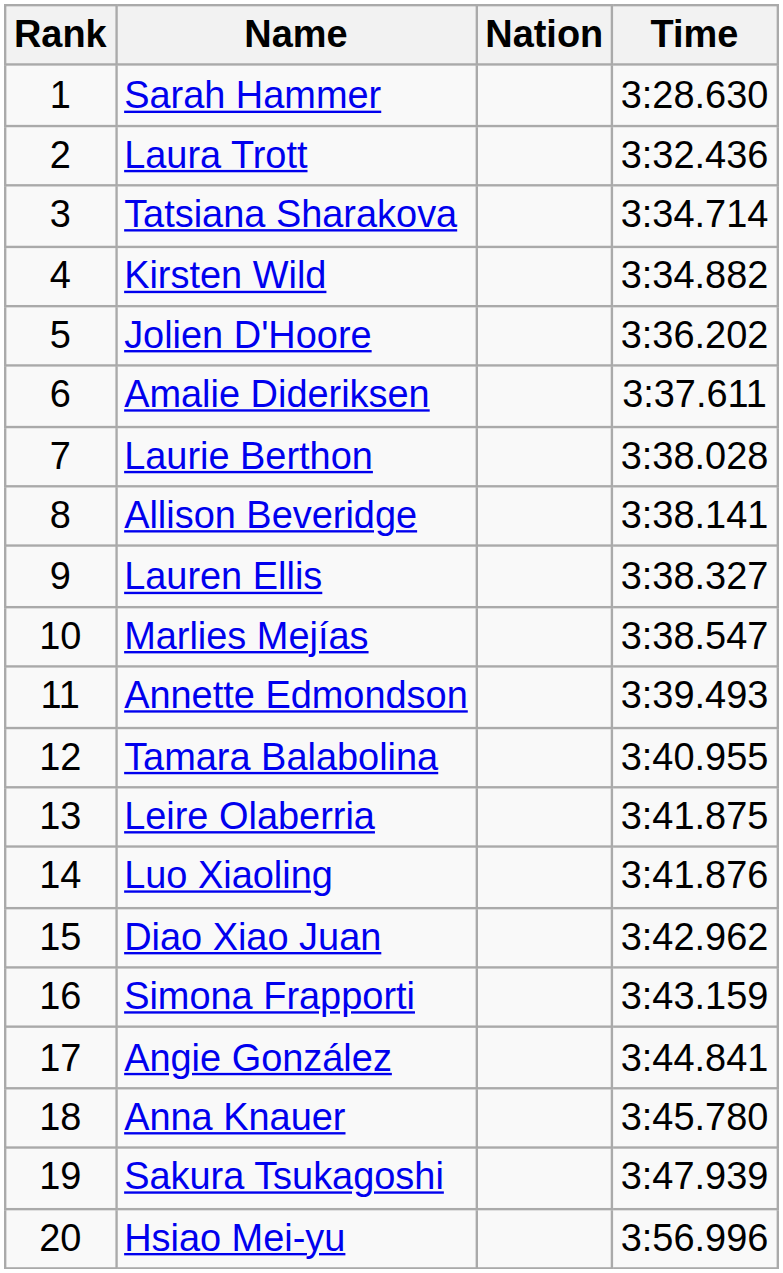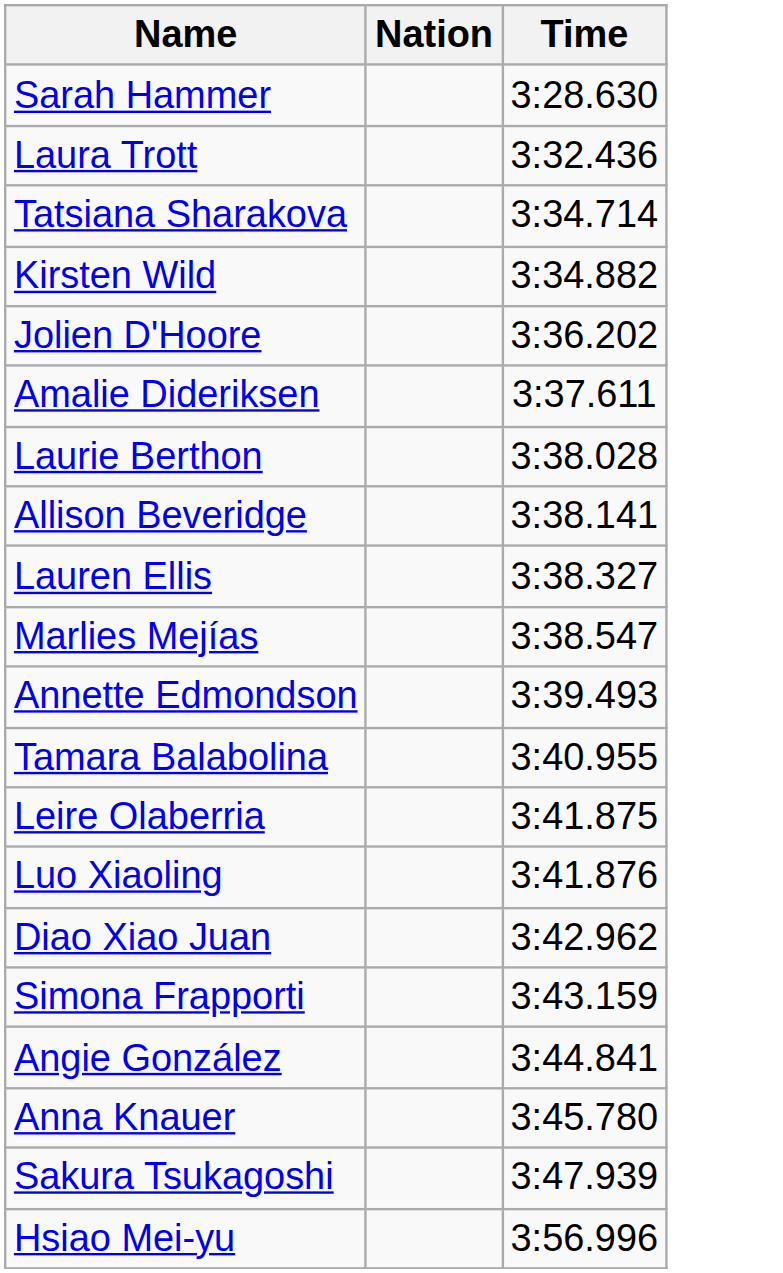 <table class="wikitable sortable" style="text-align:center">
 <tr>
-<th>Rank</th>
 <th>Name</th>
 <th>Nation</th>
 <th>Time</th>
 </tr>
 <tr>
-<td>1</td>
 <td align=left><a href='#'>Sarah Hammer</a></td>
 <td align=left></td>
 <td>3:28.630</td>
 </tr>
 <tr>
-<td>2</td>
 <td align=left><a href='#'>Laura Trott</a></td>
 <td align=left></td>
 <td>3:32.436</td>
 </tr>
 <tr>
-<td>3</td>
 <td align=left><a href='#'>Tatsiana Sharakova</a></td>
 <td align=left></td>
 <td>3:34.714</td>
 </tr>
 <tr>
-<td>4</td>
 <td align=left><a href='#'>Kirsten Wild</a></td>
 <td align=left></td>
 <td>3:34.882</td>
 </tr>
 <tr>
-<td>5</td>
 <td align=left><a href='#'>Jolien D'Hoore</a></td>
 <td align=left></td>
 <td>3:36.202</td>
 </tr>
 <tr>
-<td>6</td>
 <td align=left><a href='#'>Amalie Dideriksen</a></td>
 <td align=left></td>
 <td>3:37.611</td>
 </tr>
 <tr>
-<td>7</td>
 <td align=left><a href='#'>Laurie Berthon</a></td>
 <td align=left></td>
 <td>3:38.028</td>
 </tr>
 <tr>
-<td>8</td>
 <td align=left><a href='#'>Allison Beveridge</a></td>
 <td align=left></td>
 <td>3:38.141</td>
 </tr>
 <tr>
-<td>9</td>
 <td align=left><a href='#'>Lauren Ellis</a></td>
 <td align=left></td>
 <td>3:38.327</td>
 </tr>
 <tr>
-<td>10</td>
 <td align=left><a href='#'>Marlies Mejías</a></td>
 <td align=left></td>
 <td>3:38.547</td>
 </tr>
 <tr>
-<td>11</td>
 <td align=left><a href='#'>Annette Edmondson</a></td>
 <td align=left></td>
 <td>3:39.493</td>
 </tr>
 <tr>
-<td>12</td>
 <td align=left><a href='#'>Tamara Balabolina</a></td>
 <td align=left></td>
 <td>3:40.955</td>
 </tr>
 <tr>
-<td>13</td>
 <td align=left><a href='#'>Leire Olaberria</a></td>
 <td align=left></td>
 <td>3:41.875</td>
 </tr>
 <tr>
-<td>14</td>
 <td align=left><a href='#'>Luo Xiaoling</a></td>
 <td align=left></td>
 <td>3:41.876</td>
 </tr>
 <tr>
-<td>15</td>
 <td align=left><a href='#'>Diao Xiao Juan</a></td>
 <td align=left></td>
 <td>3:42.962</td>
 </tr>
 <tr>
-<td>16</td>
 <td align=left><a href='#'>Simona Frapporti</a></td>
 <td align=left></td>
 <td>3:43.159</td>
 </tr>
 <tr>
-<td>17</td>
 <td align=left><a href='#'>Angie González</a></td>
 <td align=left></td>
 <td>3:44.841</td>
 </tr>
 <tr>
-<td>18</td>
 <td align=left><a href='#'>Anna Knauer</a></td>
 <td align=left></td>
 <td>3:45.780</td>
 </tr>
 <tr>
-<td>19</td>
 <td align=left><a href='#'>Sakura Tsukagoshi</a></td>
 <td align=left></td>
 <td>3:47.939</td>
 </tr>
 <tr>
-<td>20</td>
 <td align=left><a href='#'>Hsiao Mei-yu</a></td>
 <td align=left></td>
 <td>3:56.996</td>
 </tr>
 </table>
